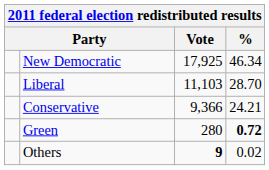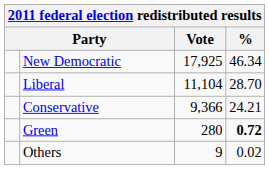 <table class="wikitable">
 <tr>
 <th colspan="4"><a href='#'>2011 federal election</a> redistributed results</th>
 </tr>
 <tr>
 <th bgcolor="#DDDDFF" width="130px" colspan="2">Party</th>
 <th bgcolor="#DDDDFF" width="50px">Vote</th>
 <th bgcolor="#DDDDFF" width="30px">%</th>
 </tr>
 <tr>
 <td> </td>
 <td><a href='#'>New Democratic</a></td>
 <td align=right>17,925</td>
 <td align=right>46.34</td>
 </tr>
 <tr>
 <td> </td>
 <td><a href='#'>Liberal</a></td>
-<td align=right>11,103</td>
+<td align=right>11,104</td>
 <td align=right>28.70</td>
 </tr>
 <tr>
 <td> </td>
 <td><a href='#'>Conservative</a></td>
 <td align=right>9,366</td>
 <td align=right>24.21</td>
 </tr>
 <tr>
 <td> </td>
 <td><a href='#'>Green</a></td>
 <td align=right>280</td>
 <td align=right><strong>0.72</strong></td>
 </tr>
 <tr>
 <td> </td>
 <td>Others</td>
-<td align=right><strong>9</strong></td>
+<td align=right>9</td>
 <td align=right>0.02</td>
 </tr>
 </table>
